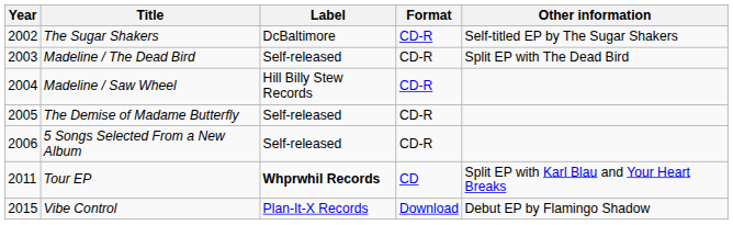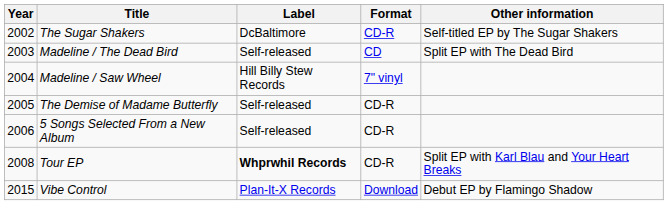 <table class="wikitable">
 <tr>
 <th>Year</th>
 <th>Title</th>
 <th>Label</th>
 <th>Format</th>
 <th>Other information</th>
 </tr>
 <tr>
 <td>2002</td>
 <td><em>The Sugar Shakers</em></td>
 <td>DcBaltimore</td>
 <td><a href='#'>CD-R</a></td>
 <td>Self-titled EP by The Sugar Shakers</td>
 </tr>
 <tr>
 <td>2003</td>
 <td><em>Madeline / The Dead Bird</em></td>
 <td>Self-released</td>
-<td>CD-R</td>
+<td><a href='#'>CD</a></td>
 <td>Split EP with The Dead Bird</td>
 </tr>
 <tr>
 <td>2004</td>
 <td><em>Madeline / Saw Wheel</em></td>
 <td>Hill Billy Stew Records</td>
-<td><a href='#'>CD-R</a></td>
+<td><a href='#'>7" vinyl</a></td>
 <td></td>
 </tr>
 <tr>
 <td>2005</td>
 <td><em>The Demise of Madame Butterfly</em></td>
 <td>Self-released</td>
 <td>CD-R</td>
 <td></td>
 </tr>
 <tr>
 <td>2006</td>
 <td><em>5 Songs Selected From a New Album</em></td>
 <td>Self-released</td>
 <td>CD-R</td>
 <td></td>
 </tr>
 <tr>
-<td>2011</td>
+<td>2008</td>
 <td><em>Tour EP</em></td>
 <td><strong>Whprwhil Records</strong></td>
-<td><a href='#'>CD</a></td>
+<td>CD-R</td>
 <td>Split EP with <a href='#'>Karl Blau</a> and <a href='#'>Your Heart Breaks</a></td>
 </tr>
 <tr>
 <td>2015</td>
 <td><em>Vibe Control</em></td>
 <td><a href='#'>Plan-It-X Records</a></td>
 <td><a href='#'>Download</a></td>
 <td>Debut EP by Flamingo Shadow</td>
 </tr>
 </table>
